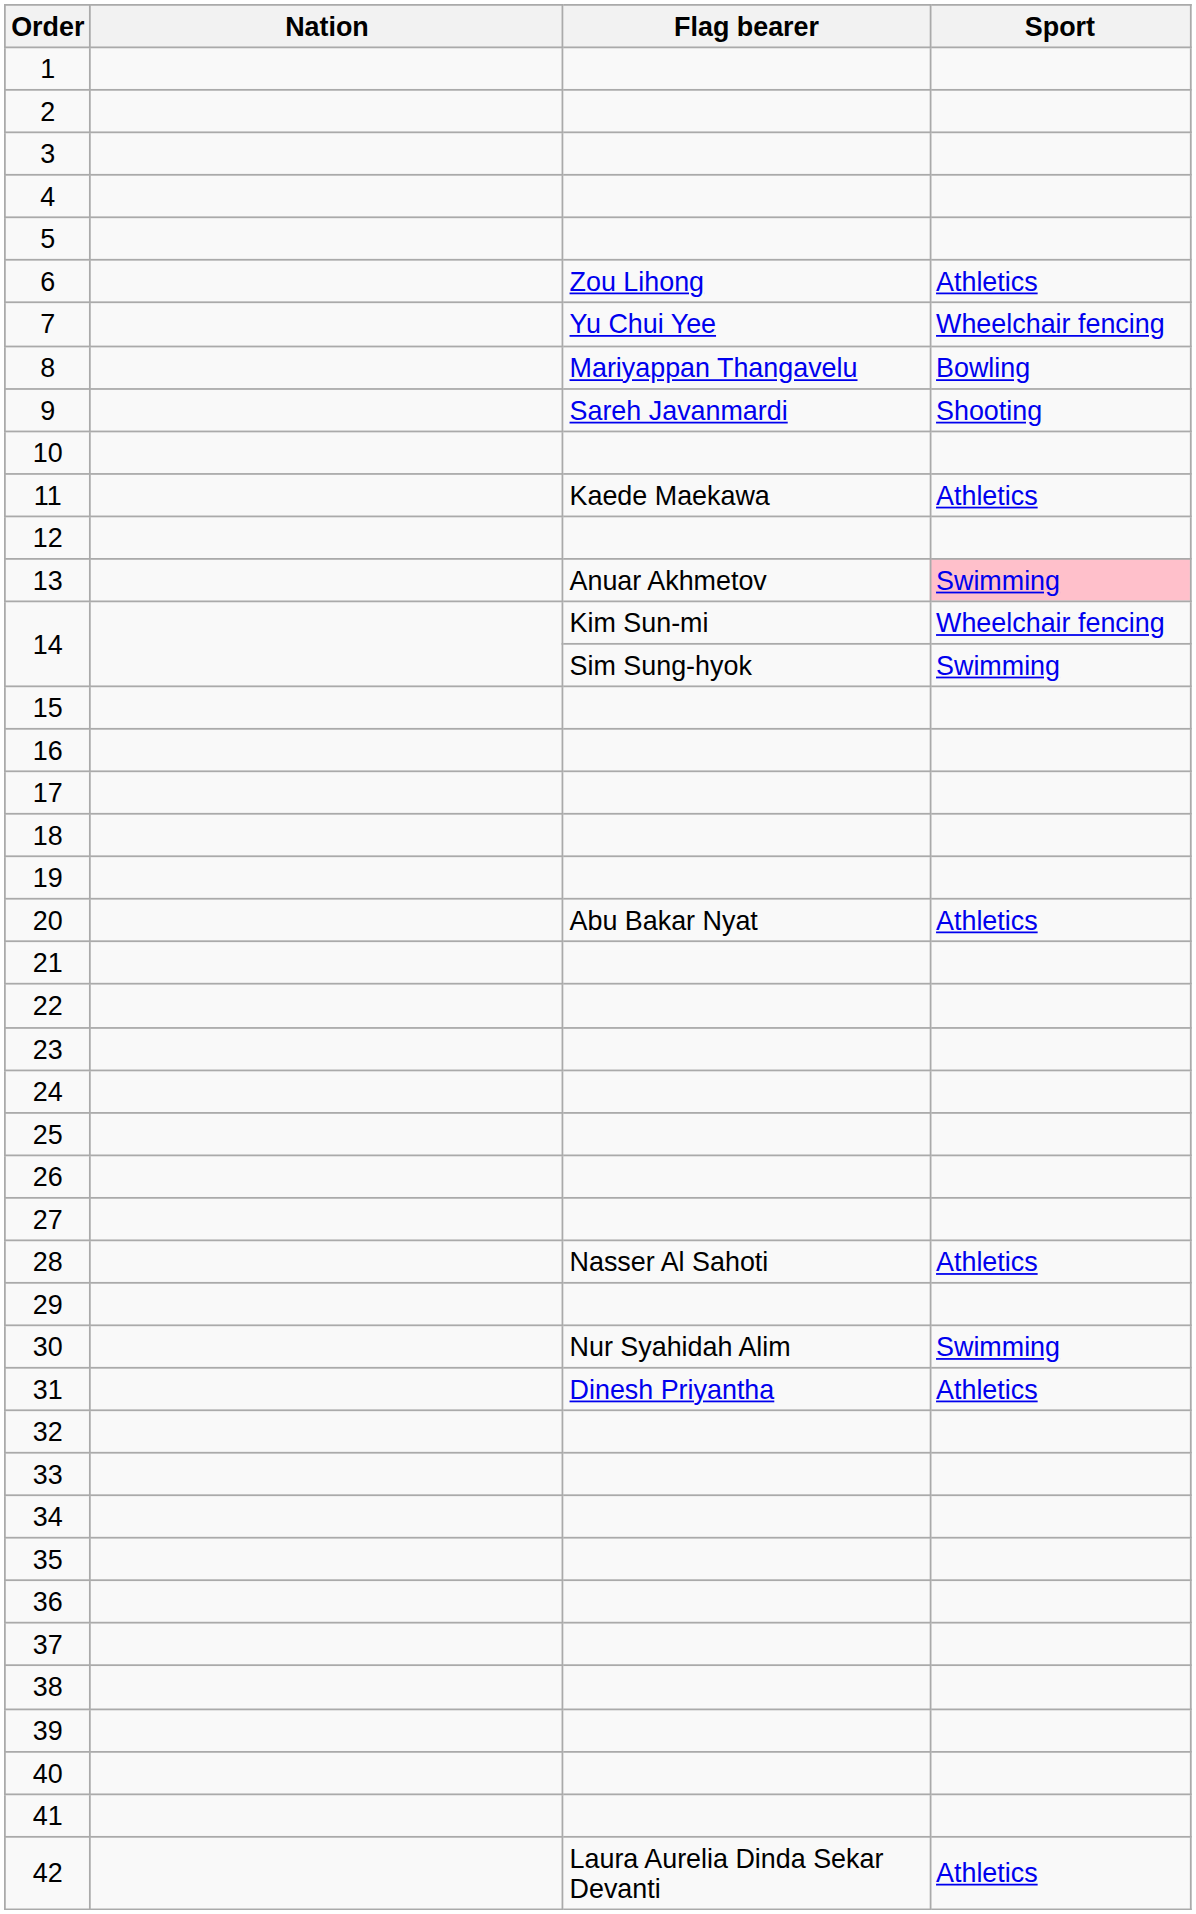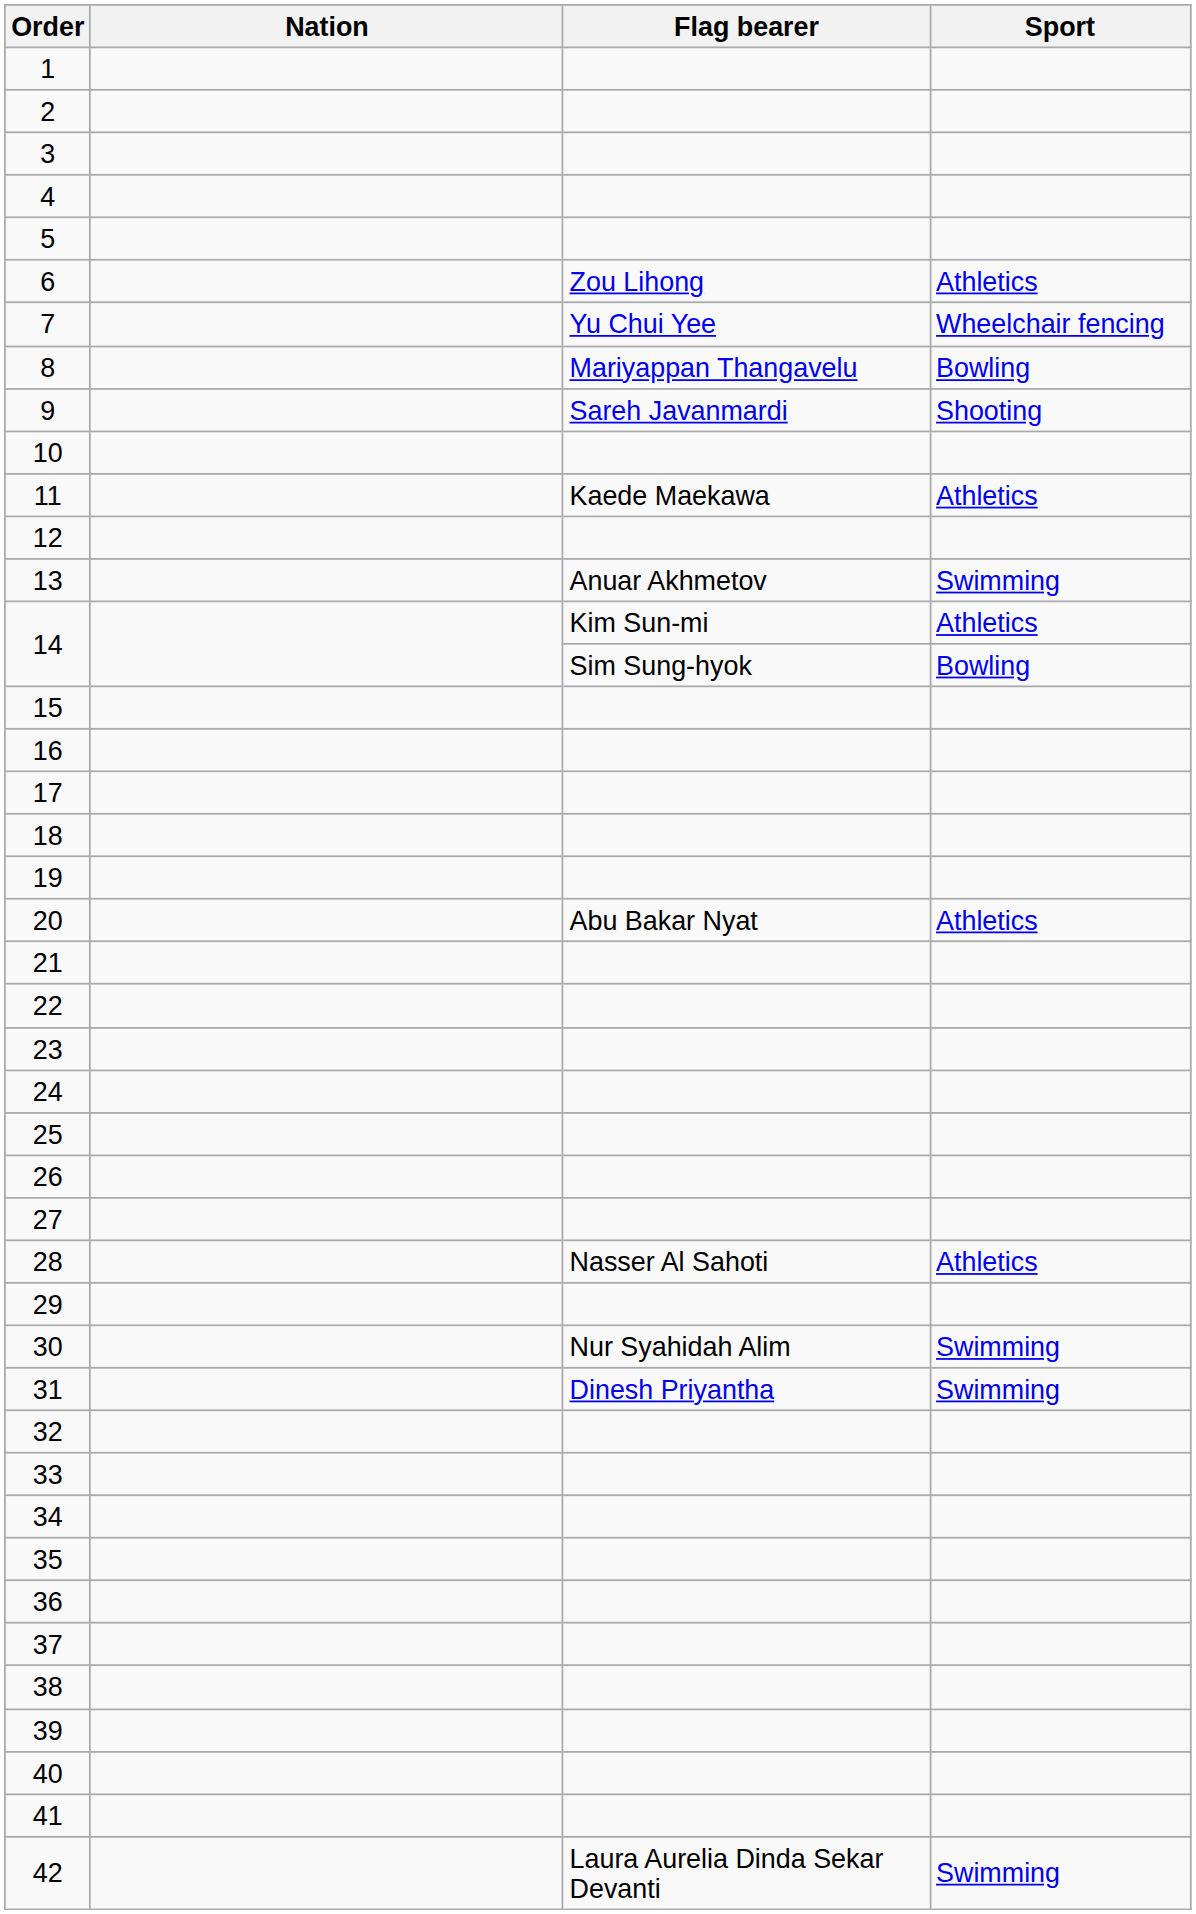 <table class="sortable wikitable" style="font-size:95%">
 <tr>
 <th width=25>Order</th>
 <th width=260>Nation</th>
 <th width=200>Flag bearer</th>
 <th width=140>Sport</th>
 </tr>
 <tr>
 <td align="center">1</td>
 <td></td>
 <td></td>
 <td></td>
 </tr>
 <tr>
 <td align="center">2</td>
 <td></td>
 <td></td>
 <td></td>
 </tr>
 <tr>
 <td align="center">3</td>
 <td></td>
 <td></td>
 <td></td>
 </tr>
 <tr>
 <td align="center">4</td>
 <td></td>
 <td></td>
 <td></td>
 </tr>
 <tr>
 <td align="center">5</td>
 <td></td>
 <td></td>
 <td></td>
 </tr>
 <tr>
 <td align="center">6</td>
 <td></td>
 <td><a href='#'>Zou Lihong</a></td>
 <td><a href='#'>Athletics</a></td>
 </tr>
 <tr>
 <td align="center">7</td>
 <td></td>
 <td><a href='#'>Yu Chui Yee</a></td>
 <td><a href='#'>Wheelchair fencing</a></td>
 </tr>
 <tr>
 <td align="center">8</td>
 <td></td>
 <td><a href='#'>Mariyappan Thangavelu</a></td>
 <td><a href='#'>Bowling</a></td>
 </tr>
 <tr>
 <td align="center">9</td>
 <td></td>
 <td><a href='#'>Sareh Javanmardi</a></td>
 <td><a href='#'>Shooting</a></td>
 </tr>
 <tr>
 <td align="center">10</td>
 <td></td>
 <td></td>
 <td></td>
 </tr>
 <tr>
 <td align="center">11</td>
 <td></td>
 <td>Kaede Maekawa</td>
 <td><a href='#'>Athletics</a></td>
 </tr>
 <tr>
 <td align="center">12</td>
 <td></td>
 <td></td>
 <td></td>
 </tr>
 <tr>
 <td align="center">13</td>
 <td></td>
 <td>Anuar Akhmetov</td>
-<td style="background: pink;"><a href='#'>Swimming</a></td>
+<td><a href='#'>Swimming</a></td>
 </tr>
 <tr>
 <td align="center" rowspan=2>14</td>
 <td rowspan=2></td>
 <td>Kim Sun-mi </td>
-<td><a href='#'>Wheelchair fencing</a></td>
+<td><a href='#'>Athletics</a></td>
 </tr>
 <tr>
 <td>Sim Sung-hyok </td>
-<td><a href='#'>Swimming</a></td>
+<td><a href='#'>Bowling</a></td>
 </tr>
 <tr>
 <td align="center">15</td>
 <td></td>
 <td></td>
 <td></td>
 </tr>
 <tr>
 <td align="center">16</td>
 <td></td>
 <td></td>
 <td></td>
 </tr>
 <tr>
 <td align="center">17</td>
 <td></td>
 <td></td>
 <td></td>
 </tr>
 <tr>
 <td align="center">18</td>
 <td></td>
 <td></td>
 <td></td>
 </tr>
 <tr>
 <td align="center">19</td>
 <td></td>
 <td></td>
 <td></td>
 </tr>
 <tr>
 <td align="center">20</td>
 <td></td>
 <td>Abu Bakar Nyat</td>
 <td><a href='#'>Athletics</a></td>
 </tr>
 <tr>
 <td align="center">21</td>
 <td></td>
 <td></td>
 <td></td>
 </tr>
 <tr>
 <td align="center">22</td>
 <td></td>
 <td></td>
 <td></td>
 </tr>
 <tr>
 <td align="center">23</td>
 <td></td>
 <td></td>
 <td></td>
 </tr>
 <tr>
 <td align="center">24</td>
 <td></td>
 <td></td>
 <td></td>
 </tr>
 <tr>
 <td align="center">25</td>
 <td></td>
 <td></td>
 <td></td>
 </tr>
 <tr>
 <td align="center">26</td>
 <td></td>
 <td></td>
 <td></td>
 </tr>
 <tr>
 <td align="center">27</td>
 <td></td>
 <td></td>
 <td></td>
 </tr>
 <tr>
 <td align="center">28</td>
 <td></td>
 <td>Nasser Al Sahoti</td>
 <td><a href='#'>Athletics</a></td>
 </tr>
 <tr>
 <td align="center">29</td>
 <td></td>
 <td></td>
 <td></td>
 </tr>
 <tr>
 <td align="center">30</td>
 <td></td>
 <td>Nur Syahidah Alim</td>
 <td><a href='#'>Swimming</a></td>
 </tr>
 <tr>
 <td align="center">31</td>
 <td></td>
 <td><a href='#'>Dinesh Priyantha</a></td>
-<td><a href='#'>Athletics</a></td>
+<td><a href='#'>Swimming</a></td>
 </tr>
 <tr>
 <td align="center">32</td>
 <td></td>
 <td></td>
 <td></td>
 </tr>
 <tr>
 <td align="center">33</td>
 <td></td>
 <td></td>
 <td></td>
 </tr>
 <tr>
 <td align="center">34</td>
 <td></td>
 <td></td>
 <td></td>
 </tr>
 <tr>
 <td align="center">35</td>
 <td></td>
 <td></td>
 <td></td>
 </tr>
 <tr>
 <td align="center">36</td>
 <td></td>
 <td></td>
 <td></td>
 </tr>
 <tr>
 <td align="center">37</td>
 <td></td>
 <td></td>
 <td></td>
 </tr>
 <tr>
 <td align="center">38</td>
 <td></td>
 <td></td>
 <td></td>
 </tr>
 <tr>
 <td align="center">39</td>
 <td></td>
 <td></td>
 <td></td>
 </tr>
 <tr>
 <td align="center">40</td>
 <td></td>
 <td></td>
 <td></td>
 </tr>
 <tr>
 <td align="center">41</td>
 <td></td>
 <td></td>
 <td></td>
 </tr>
 <tr>
 <td align="center">42</td>
 <td></td>
 <td>Laura Aurelia Dinda Sekar Devanti</td>
-<td><a href='#'>Athletics</a></td>
+<td><a href='#'>Swimming</a></td>
 </tr>
 </table>
